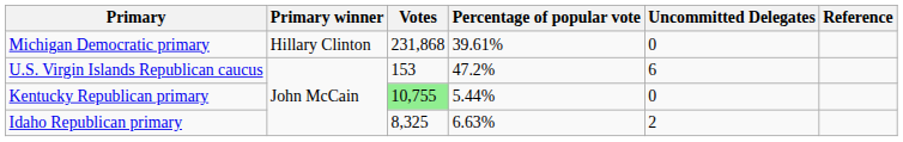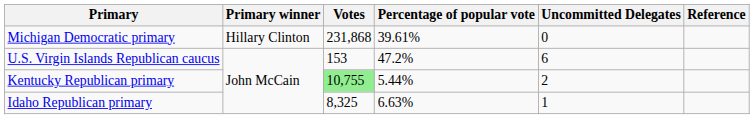 <table class="wikitable sortable">
 <tr>
 <th>Primary</th>
 <th>Primary winner</th>
 <th>Votes</th>
 <th>Percentage of popular vote</th>
 <th>Uncommitted Delegates</th>
 <th>Reference</th>
 </tr>
 <tr>
 <td><a href='#'>Michigan Democratic primary</a></td>
 <td>Hillary Clinton</td>
 <td>231,868</td>
 <td>39.61%</td>
 <td>0</td>
 <td></td>
 </tr>
 <tr>
 <td><a href='#'>U.S. Virgin Islands Republican caucus</a></td>
 <td rowspan=3>John McCain</td>
 <td>153</td>
 <td>47.2%</td>
 <td>6</td>
 <td></td>
 </tr>
 <tr>
 <td><a href='#'>Kentucky Republican primary</a></td>
 <td style="background: lightgreen;">10,755</td>
 <td>5.44%</td>
-<td>0</td>
+<td>2</td>
 <td></td>
 </tr>
 <tr>
 <td><a href='#'>Idaho Republican primary</a></td>
 <td>8,325</td>
 <td>6.63%</td>
-<td>2</td>
+<td>1</td>
 <td></td>
 </tr>
 </table>
